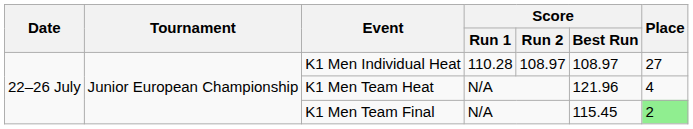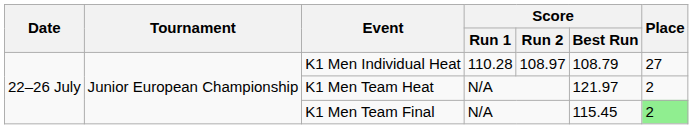 <table class="wikitable">
 <tr>
 <th rowspan="2">Date</th>
 <th rowspan="2">Tournament</th>
 <th rowspan="2">Event</th>
 <th colspan="3">Score</th>
 <th rowspan="2">Place</th>
 </tr>
 <tr>
 <th>Run 1</th>
 <th>Run 2</th>
 <th>Best Run</th>
 </tr>
 <tr>
 <td rowspan="3">22–26 July</td>
 <td rowspan="3">Junior European Championship</td>
 <td>K1 Men Individual Heat</td>
 <td>110.28</td>
 <td>108.97</td>
-<td>108.97</td>
+<td>108.79</td>
 <td>27</td>
 </tr>
 <tr>
 <td>K1 Men Team Heat</td>
 <td colspan="2">N/A</td>
-<td>121.96</td>
-<td>4</td>
+<td>121.97</td>
+<td>2</td>
 </tr>
 <tr>
 <td>K1 Men Team Final</td>
 <td colspan="2">N/A</td>
 <td>115.45</td>
 <td style="background: lightgreen;">2</td>
 </tr>
 </table>
